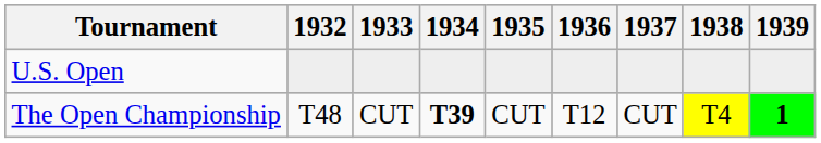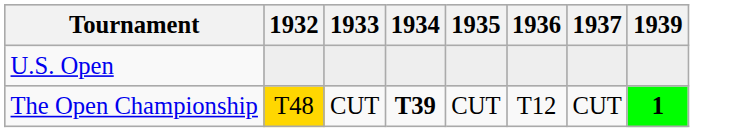 <table class="wikitable" style="font-size:95%;text-align:center;">
 <tr>
 <th>Tournament</th>
 <th>1932</th>
 <th>1933</th>
 <th>1934</th>
 <th>1935</th>
 <th>1936</th>
 <th>1937</th>
-<th>1938</th>
 <th>1939</th>
 </tr>
 <tr>
 <td align=left><a href='#'>U.S. Open</a></td>
 <td style="background:#eeeeee;"></td>
 <td style="background:#eeeeee;"></td>
 <td style="background:#eeeeee;"></td>
 <td style="background:#eeeeee;"></td>
 <td style="background:#eeeeee;"></td>
 <td style="background:#eeeeee;"></td>
 <td style="background:#eeeeee;"></td>
-<td style="background:#eeeeee;"></td>
 </tr>
 <tr>
 <td align=left><a href='#'>The Open Championship</a></td>
-<td>T48</td>
+<td style="background: gold;">T48</td>
 <td>CUT</td>
 <td><strong>T39</strong></td>
 <td>CUT</td>
 <td>T12</td>
 <td>CUT</td>
-<td style="background:yellow;">T4</td>
 <td style="background:lime;"><strong>1</strong></td>
 </tr>
 </table>
